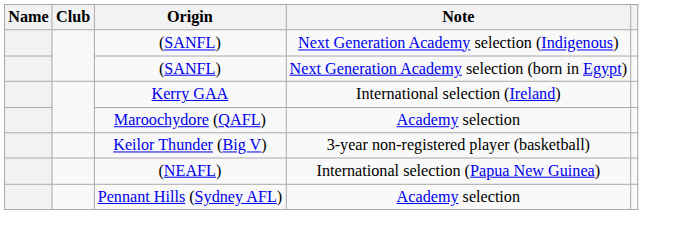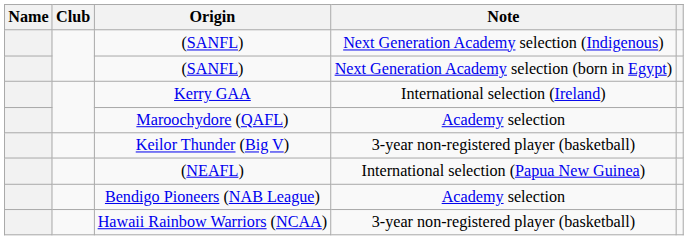 <table class="wikitable sortable plainrowheaders" style="text-align:center;">
 <tr>
 <th scope="col">Name</th>
 <th scope="col">Club</th>
 <th scope="col">Origin</th>
 <th scope="col">Note</th>
 <th class="unsortable"></th>
 </tr>
 <tr>
 <th scope="row"></th>
 <td rowspan=2></td>
 <td> (<a href='#'>SANFL</a>)</td>
 <td><a href='#'>Next Generation Academy</a> selection (<a href='#'>Indigenous</a>)</td>
 <td></td>
 </tr>
 <tr>
 <th scope="row"></th>
 <td> (<a href='#'>SANFL</a>)</td>
 <td><a href='#'>Next Generation Academy</a> selection (born in <a href='#'>Egypt</a>)</td>
 <td></td>
 </tr>
 <tr>
 <th scope="row"></th>
 <td rowspan=2></td>
 <td><a href='#'>Kerry GAA</a></td>
 <td>International selection (<a href='#'>Ireland</a>)</td>
 <td></td>
 </tr>
 <tr>
 <th scope="row"></th>
 <td><a href='#'>Maroochydore</a> (<a href='#'>QAFL</a>)</td>
 <td><a href='#'>Academy</a> selection</td>
 <td></td>
 </tr>
 <tr>
 <th scope="row"></th>
 <td></td>
 <td><a href='#'>Keilor Thunder</a> (<a href='#'>Big V</a>)</td>
 <td>3-year non-registered player (basketball)</td>
 <td></td>
 </tr>
 <tr>
 <th scope="row"></th>
 <td></td>
 <td> (<a href='#'>NEAFL</a>)</td>
 <td>International selection (<a href='#'>Papua New Guinea</a>)</td>
 <td></td>
 </tr>
 <tr>
 <th scope="row"></th>
 <td></td>
-<td><a href='#'>Pennant Hills</a> (<a href='#'>Sydney AFL</a>)</td>
+<td><a href='#'>Bendigo Pioneers</a> (<a href='#'>NAB League</a>)</td>
 <td><a href='#'>Academy</a> selection</td>
 <td></td>
 </tr>
+<tr>
+<th scope="row"></th>
+<td></td>
+<td><a href='#'>Hawaii Rainbow Warriors</a> (<a href='#'>NCAA</a>)</td>
+<td>3-year non-registered player (basketball)</td>
+<td></td>
+</tr>
 </table>
